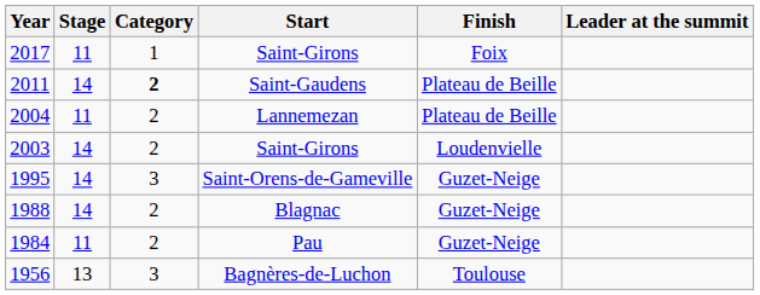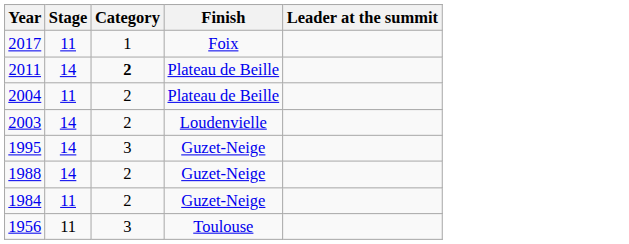 <table class="wikitable" style="text-align: center;">
 <tr>
 <th>Year</th>
 <th>Stage</th>
 <th>Category</th>
-<th>Start</th>
 <th>Finish</th>
 <th>Leader at the summit</th>
 </tr>
 <tr>
 <td><a href='#'>2017</a></td>
 <td><a href='#'>11</a></td>
 <td>1</td>
-<td><a href='#'>Saint-Girons</a></td>
 <td><a href='#'>Foix</a></td>
 <td align=left></td>
 </tr>
 <tr>
 <td><a href='#'>2011</a></td>
 <td><a href='#'>14</a></td>
 <td><strong>2</strong></td>
-<td><a href='#'>Saint-Gaudens</a></td>
 <td><a href='#'>Plateau de Beille</a></td>
 <td align=left></td>
 </tr>
 <tr>
 <td><a href='#'>2004</a></td>
 <td><a href='#'>11</a></td>
 <td>2</td>
-<td><a href='#'>Lannemezan</a></td>
 <td><a href='#'>Plateau de Beille</a></td>
 <td align=left></td>
 </tr>
 <tr>
 <td><a href='#'>2003</a></td>
 <td><a href='#'>14</a></td>
 <td>2</td>
-<td><a href='#'>Saint-Girons</a></td>
 <td><a href='#'>Loudenvielle</a></td>
 <td align=left></td>
 </tr>
 <tr>
 <td><a href='#'>1995</a></td>
 <td><a href='#'>14</a></td>
 <td>3</td>
-<td><a href='#'>Saint-Orens-de-Gameville</a></td>
 <td><a href='#'>Guzet-Neige</a></td>
 <td align=left></td>
 </tr>
 <tr>
 <td><a href='#'>1988</a></td>
 <td><a href='#'>14</a></td>
 <td>2</td>
-<td><a href='#'>Blagnac</a></td>
 <td><a href='#'>Guzet-Neige</a></td>
 <td align=left></td>
 </tr>
 <tr>
 <td><a href='#'>1984</a></td>
 <td><a href='#'>11</a></td>
 <td>2</td>
-<td><a href='#'>Pau</a></td>
 <td><a href='#'>Guzet-Neige</a></td>
 <td align=left></td>
 </tr>
 <tr>
 <td><a href='#'>1956</a></td>
-<td>13</td>
+<td>11</td>
 <td>3</td>
-<td><a href='#'>Bagnères-de-Luchon</a></td>
 <td><a href='#'>Toulouse</a></td>
 <td align=left></td>
 </tr>
 </table>
